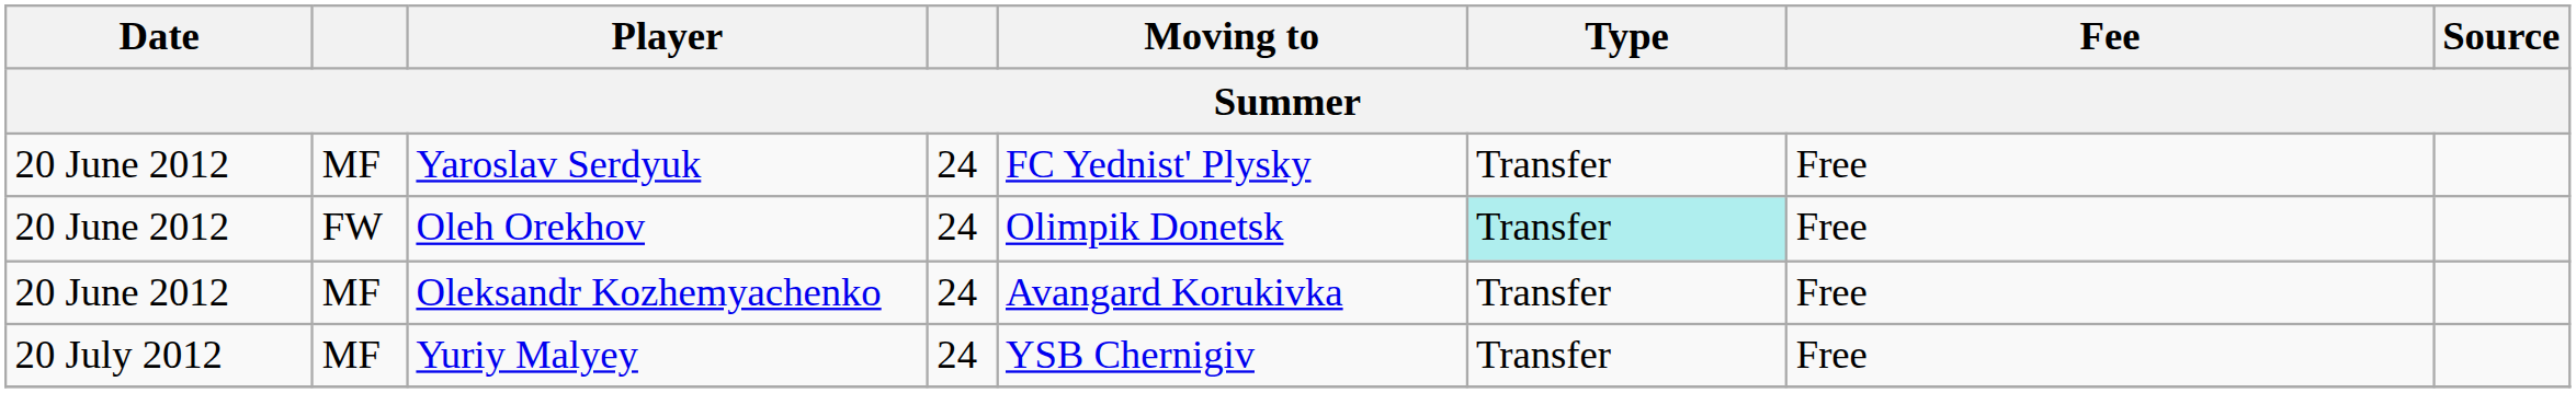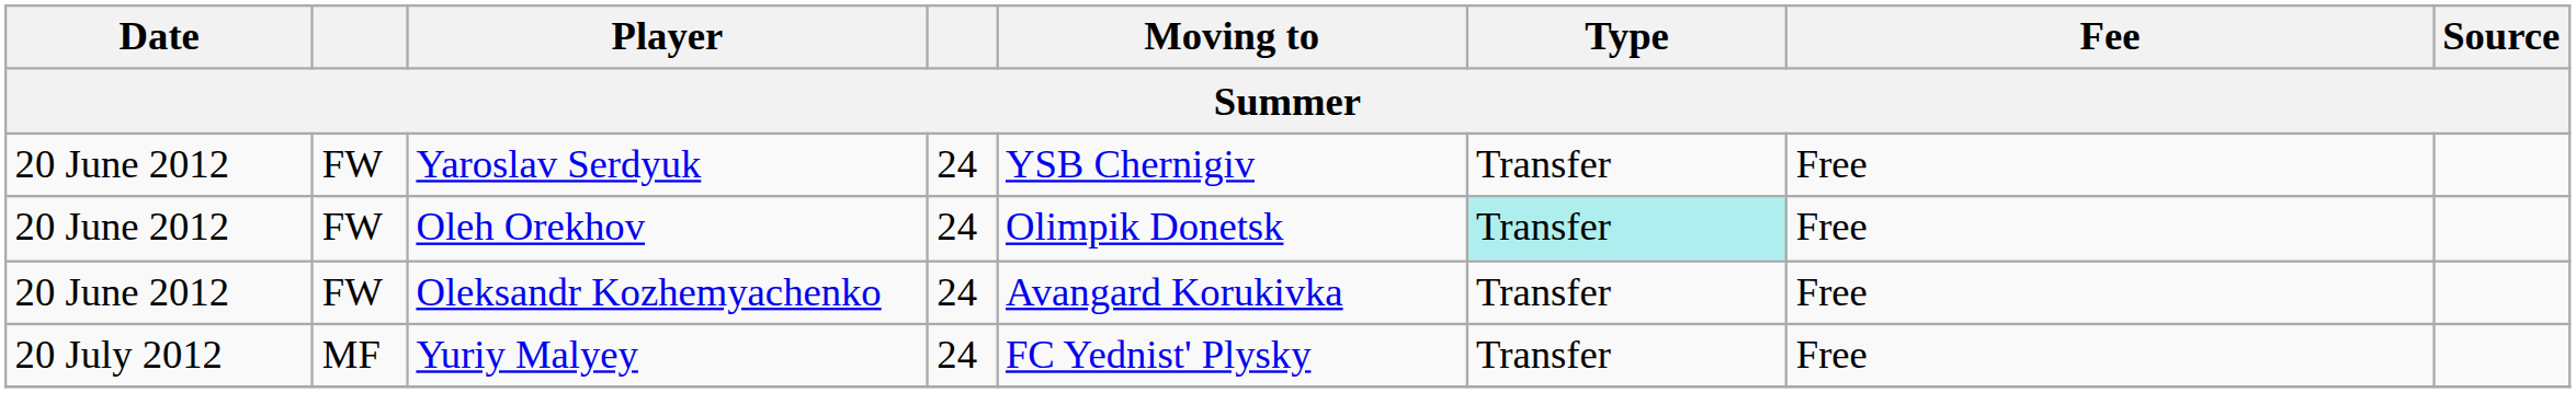 <table class="wikitable sortable">
 <tr>
 <th style="width:115px;">Date</th>
 <th style="width:30px;"></th>
 <th style="width:200px;">Player</th>
 <th style="width:20px;"></th>
 <th style="width:180px;">Moving to</th>
 <th style="width:120px;" class="unsortable">Type</th>
 <th style="width:250px;" class="unsortable">Fee</th>
 <th style="width:20px;">Source</th>
 </tr>
 <tr>
 <th colspan=8>Summer</th>
 </tr>
 <tr>
 <td>20 June 2012</td>
-<td>MF</td>
+<td>FW</td>
 <td> <a href='#'>Yaroslav Serdyuk</a></td>
 <td>24</td>
-<td> <a href='#'>FC Yednist' Plysky</a></td>
+<td> <a href='#'>YSB Chernigiv</a></td>
 <td>Transfer</td>
 <td>Free</td>
 <td></td>
 </tr>
 <tr>
 <td>20 June 2012</td>
 <td>FW</td>
 <td> <a href='#'>Oleh Orekhov</a></td>
 <td>24</td>
 <td> <a href='#'>Olimpik Donetsk</a></td>
 <td style="background: paleturquoise;">Transfer</td>
 <td>Free</td>
 <td></td>
 </tr>
 <tr>
 <td>20 June 2012</td>
-<td>MF</td>
+<td>FW</td>
 <td> <a href='#'>Oleksandr Kozhemyachenko</a></td>
 <td>24</td>
 <td> <a href='#'>Avangard Korukivka</a></td>
 <td>Transfer</td>
 <td>Free</td>
 <td></td>
 </tr>
 <tr>
 <td>20 July 2012</td>
 <td>MF</td>
 <td> <a href='#'>Yuriy Malyey</a></td>
 <td>24</td>
-<td> <a href='#'>YSB Chernigiv</a></td>
+<td> <a href='#'>FC Yednist' Plysky</a></td>
 <td>Transfer</td>
 <td>Free</td>
 <td></td>
 </tr>
 <tr>
 </tr>
 </table>
